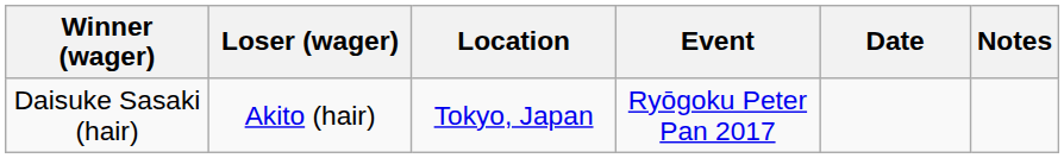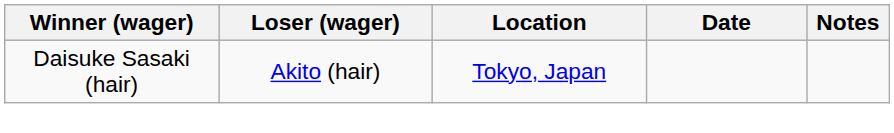 <table class="wikitable sortable" width=100%  style="text-align: center">
 <tr>
 <th width=20% scope="col">Winner (wager)</th>
 <th width=20% scope="col">Loser (wager)</th>
 <th width=20% scope="col">Location</th>
-<th width=20% scope="col">Event</th>
 <th width=15% scope="col">Date</th>
 <th class="unsortable" width=5% scope="col">Notes</th>
 </tr>
 <tr>
 <td>Daisuke Sasaki (hair)</td>
 <td><a href='#'>Akito</a> (hair)</td>
 <td><a href='#'>Tokyo, Japan</a></td>
-<td><a href='#'>Ryōgoku Peter Pan 2017</a></td>
 <td></td>
 <td></td>
 </tr>
 </table>
